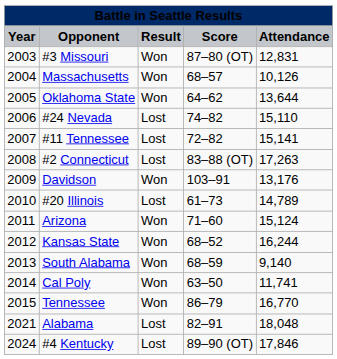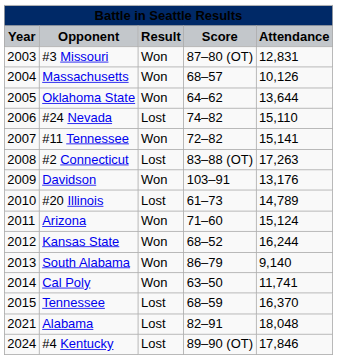 <table class="wikitable" style="float: right; margin-left: 1em;" cellspacing="5">
 <tr>
 <th colspan="5" style="text-align: center; background:#002967"><span><strong>Battle in Seattle Results</strong></span></th>
 </tr>
 <tr>
 <th style="background: #C3C7CB;">Year</th>
 <th style="background: #C3C7CB;">Opponent</th>
 <th style="background: #C3C7CB;">Result</th>
 <th style="background: #C3C7CB;">Score</th>
 <th style="background: #C3C7CB;">Attendance</th>
 </tr>
 <tr>
 <td>2003</td>
 <td>#3 <a href='#'>Missouri</a></td>
 <td>Won</td>
 <td>87–80 (OT)</td>
 <td>12,831</td>
 </tr>
 <tr>
 <td>2004</td>
 <td><a href='#'>Massachusetts</a></td>
 <td>Won</td>
 <td>68–57</td>
 <td>10,126</td>
 </tr>
 <tr>
 <td>2005</td>
 <td><a href='#'>Oklahoma State</a></td>
 <td>Won</td>
 <td>64–62</td>
 <td>13,644</td>
 </tr>
 <tr>
 <td>2006</td>
 <td>#24 <a href='#'>Nevada</a></td>
 <td>Lost</td>
 <td>74–82</td>
 <td>15,110</td>
 </tr>
 <tr>
 <td>2007</td>
 <td>#11 <a href='#'>Tennessee</a></td>
-<td>Lost</td>
+<td>Won</td>
 <td>72–82</td>
 <td>15,141</td>
 </tr>
 <tr>
 <td>2008</td>
 <td>#2 <a href='#'>Connecticut</a></td>
 <td>Lost</td>
 <td>83–88 (OT)</td>
 <td>17,263</td>
 </tr>
 <tr>
 <td>2009</td>
 <td><a href='#'>Davidson</a></td>
 <td>Won</td>
 <td>103–91</td>
 <td>13,176</td>
 </tr>
 <tr>
 <td>2010</td>
 <td>#20 <a href='#'>Illinois</a></td>
 <td>Lost</td>
 <td>61–73</td>
 <td>14,789</td>
 </tr>
 <tr>
 <td>2011</td>
 <td><a href='#'>Arizona</a></td>
 <td>Won</td>
 <td>71–60</td>
 <td>15,124</td>
 </tr>
 <tr>
 <td>2012</td>
 <td><a href='#'>Kansas State</a></td>
 <td>Won</td>
 <td>68–52</td>
 <td>16,244</td>
 </tr>
 <tr>
 <td>2013</td>
 <td><a href='#'>South Alabama</a></td>
 <td>Won</td>
-<td>68–59</td>
+<td>86–79</td>
 <td>9,140</td>
 </tr>
 <tr>
 <td>2014</td>
 <td><a href='#'>Cal Poly</a></td>
 <td>Won</td>
 <td>63–50</td>
 <td>11,741</td>
 </tr>
 <tr>
 <td>2015</td>
 <td><a href='#'>Tennessee</a></td>
-<td>Won</td>
-<td>86–79</td>
-<td>16,770</td>
+<td>Lost</td>
+<td>68–59</td>
+<td>16,370</td>
 </tr>
 <tr>
 <td>2021</td>
 <td><a href='#'>Alabama</a></td>
 <td>Lost</td>
 <td>82–91</td>
 <td>18,048</td>
 </tr>
 <tr>
 <td>2024</td>
 <td>#4 <a href='#'>Kentucky</a></td>
 <td>Lost</td>
 <td>89–90 (OT)</td>
 <td>17,846</td>
 </tr>
 </table>
